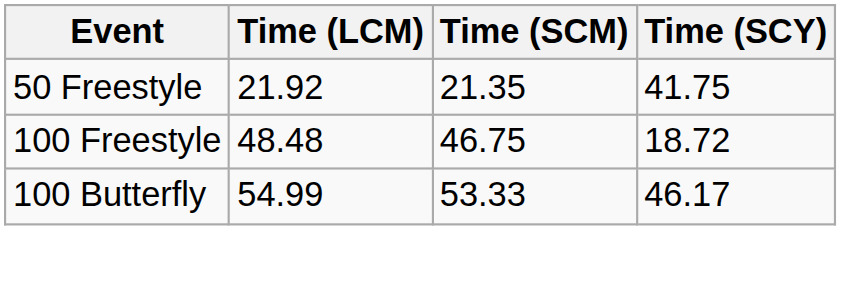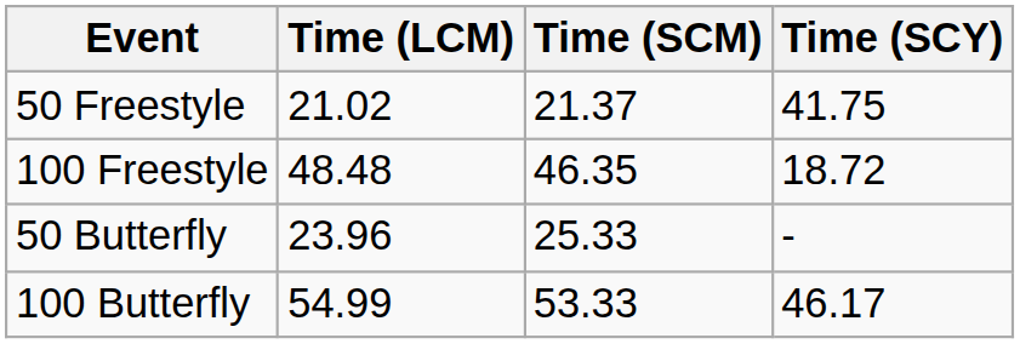 <table class="wikitable">
 <tr>
 <th>Event</th>
 <th>Time (LCM)</th>
 <th>Time (SCM)</th>
 <th>Time (SCY)</th>
 </tr>
 <tr>
 <td>50 Freestyle</td>
-<td>21.92</td>
-<td>21.35</td>
+<td>21.02</td>
+<td>21.37</td>
 <td>41.75</td>
 </tr>
 <tr>
 <td>100 Freestyle</td>
 <td>48.48</td>
-<td>46.75</td>
+<td>46.35</td>
 <td>18.72</td>
+</tr>
+<tr>
+<td>50 Butterfly</td>
+<td>23.96</td>
+<td>25.33</td>
+<td>-</td>
 </tr>
 <tr>
 <td>100 Butterfly</td>
 <td>54.99</td>
 <td>53.33</td>
 <td>46.17</td>
 </tr>
 </table>
